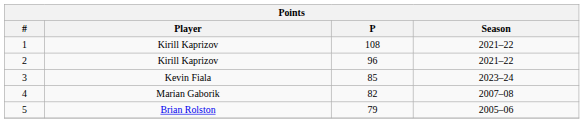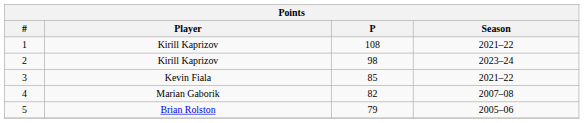 <table class="wikitable" style="text-align: center; font-size: 95%" width="70%">
 <tr>
 <th colspan="4">Points</th>
 </tr>
 <tr>
 <th>#</th>
 <th>Player</th>
 <th>P</th>
 <th>Season</th>
 </tr>
 <tr>
 <td>1</td>
 <td>Kirill Kaprizov</td>
 <td>108</td>
 <td>2021–22</td>
 </tr>
 <tr>
 <td>2</td>
 <td>Kirill Kaprizov</td>
-<td>96</td>
-<td>2021–22</td>
+<td>98</td>
+<td>2023–24</td>
 </tr>
 <tr>
 <td>3</td>
 <td>Kevin Fiala</td>
 <td>85</td>
-<td>2023–24</td>
+<td>2021–22</td>
 </tr>
 <tr>
 <td>4</td>
 <td>Marian Gaborik</td>
 <td>82</td>
 <td>2007–08</td>
 </tr>
 <tr>
 <td>5</td>
 <td><a href='#'>Brian Rolston</a></td>
 <td>79</td>
 <td>2005–06</td>
 </tr>
 <tr>
 </tr>
 </table>
